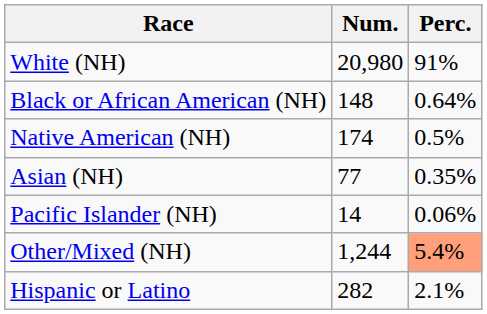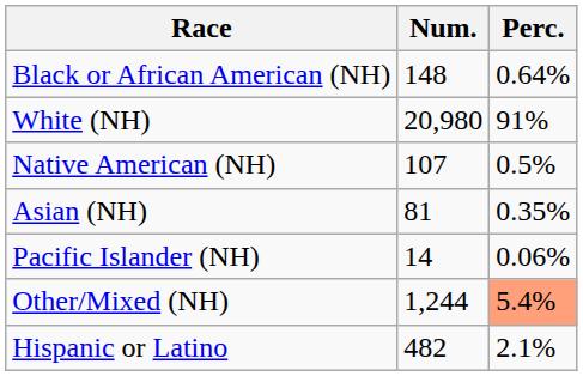 <table class="wikitable">
 <tr>
 <th>Race</th>
 <th>Num.</th>
 <th>Perc.</th>
 </tr>
 <tr>
+<td><a href='#'>Black or African American</a> (NH)</td>
+<td>148</td>
+<td>0.64%</td>
+</tr>
+<tr>
 <td><a href='#'>White</a> (NH)</td>
 <td>20,980</td>
 <td>91%</td>
 </tr>
 <tr>
-<td><a href='#'>Black or African American</a> (NH)</td>
-<td>148</td>
-<td>0.64%</td>
-</tr>
-<tr>
 <td><a href='#'>Native American</a> (NH)</td>
-<td>174</td>
+<td>107</td>
 <td>0.5%</td>
 </tr>
 <tr>
 <td><a href='#'>Asian</a> (NH)</td>
-<td>77</td>
+<td>81</td>
 <td>0.35%</td>
 </tr>
 <tr>
 <td><a href='#'>Pacific Islander</a> (NH)</td>
 <td>14</td>
 <td>0.06%</td>
 </tr>
 <tr>
 <td><a href='#'>Other/Mixed</a> (NH)</td>
 <td>1,244</td>
 <td style="background: lightsalmon;">5.4%</td>
 </tr>
 <tr>
 <td><a href='#'>Hispanic</a> or <a href='#'>Latino</a></td>
-<td>282</td>
+<td>482</td>
 <td>2.1%</td>
 </tr>
 </table>
